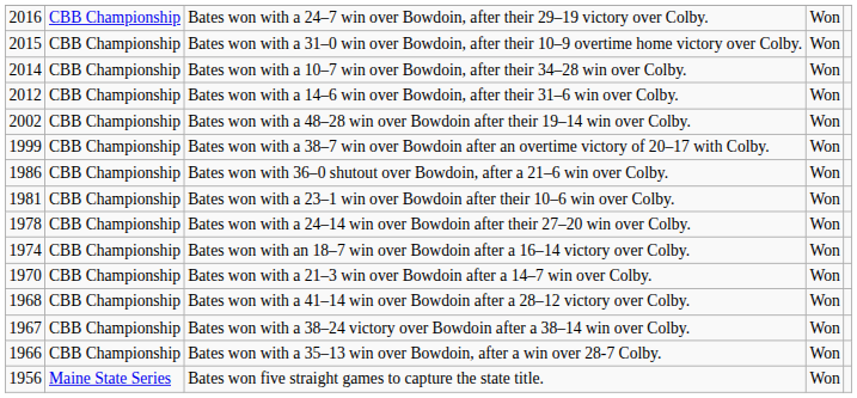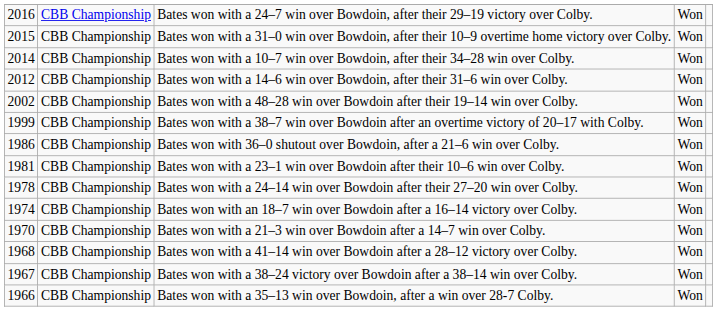 <table class="wikitable sortable" style="margin:0.5em 1em 0.5em 0; border:; border-collapse:collapse;">
 <tr>
 </tr>
 <tr>
 <td>2016</td>
 <td><a href='#'>CBB Championship</a></td>
 <td>Bates won with a 24–7 win over Bowdoin, after their 29–19 victory over Colby.</td>
 <td>Won</td>
 <td></td>
 </tr>
 <tr>
 <td>2015</td>
 <td>CBB Championship</td>
 <td>Bates won with a 31–0 win over Bowdoin, after their 10–9 overtime home victory over Colby.</td>
 <td>Won</td>
 <td></td>
 </tr>
 <tr>
 <td>2014</td>
 <td>CBB Championship</td>
 <td>Bates won with a 10–7 win over Bowdoin, after their 34–28 win over Colby.</td>
 <td>Won</td>
 <td></td>
 </tr>
 <tr>
 <td>2012</td>
 <td>CBB Championship</td>
 <td>Bates won with a 14–6 win over Bowdoin, after their 31–6 win over Colby.</td>
 <td>Won</td>
 <td></td>
 </tr>
 <tr>
 <td>2002</td>
 <td>CBB Championship</td>
 <td>Bates won with a 48–28 win over Bowdoin after their 19–14 win over Colby.</td>
 <td>Won</td>
 <td></td>
 </tr>
 <tr>
 <td>1999</td>
 <td>CBB Championship</td>
 <td>Bates won with a 38–7 win over Bowdoin after an overtime victory of 20–17 with Colby.</td>
 <td>Won</td>
 <td></td>
 </tr>
 <tr>
 <td>1986</td>
 <td>CBB Championship</td>
 <td>Bates won with 36–0 shutout over Bowdoin, after a 21–6 win over Colby.</td>
 <td>Won</td>
 <td></td>
 </tr>
 <tr>
 <td>1981</td>
 <td>CBB Championship</td>
 <td>Bates won with a 23–1 win over Bowdoin after their 10–6 win over Colby.</td>
 <td>Won</td>
 <td></td>
 </tr>
 <tr>
 <td>1978</td>
 <td>CBB Championship</td>
 <td>Bates won with a 24–14 win over Bowdoin after their 27–20 win over Colby.</td>
 <td>Won</td>
 <td></td>
 </tr>
 <tr>
 <td>1974</td>
 <td>CBB Championship</td>
 <td>Bates won with an 18–7 win over Bowdoin after a 16–14 victory over Colby.</td>
 <td>Won</td>
 <td></td>
 </tr>
 <tr>
 <td>1970</td>
 <td>CBB Championship</td>
 <td>Bates won with a 21–3 win over Bowdoin after a 14–7 win over Colby.</td>
 <td>Won</td>
 <td></td>
 </tr>
 <tr>
 <td>1968</td>
 <td>CBB Championship</td>
 <td>Bates won with a 41–14 win over Bowdoin after a 28–12 victory over Colby.</td>
 <td>Won</td>
 <td></td>
 </tr>
 <tr>
 <td>1967</td>
 <td>CBB Championship</td>
 <td>Bates won with a 38–24 victory over Bowdoin after a 38–14 win over Colby.</td>
 <td>Won</td>
 <td></td>
 </tr>
 <tr>
 <td>1966</td>
 <td>CBB Championship</td>
 <td>Bates won with a 35–13 win over Bowdoin, after a win over 28-7 Colby.</td>
 <td>Won</td>
 <td></td>
 </tr>
-<tr>
-<td>1956</td>
-<td><a href='#'>Maine State Series</a></td>
-<td>Bates won five straight games to capture the state title.</td>
-<td>Won</td>
-<td></td>
-</tr>
 </table>
